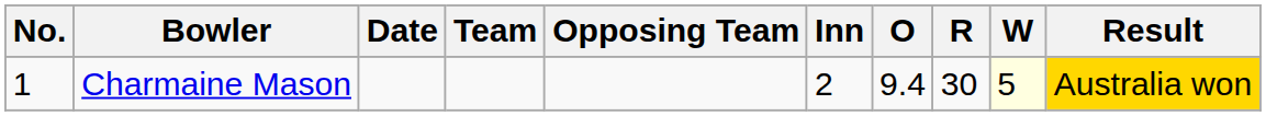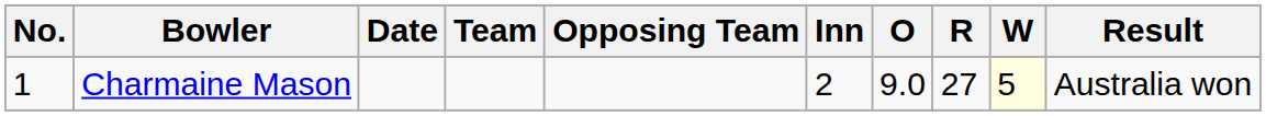 <table class="wikitable">
 <tr>
 <th>No.</th>
 <th>Bowler</th>
 <th>Date</th>
 <th>Team</th>
 <th>Opposing Team</th>
 <th scope="col" style="width:20px;">Inn</th>
 <th scope="col" style="width:20px;">O</th>
 <th scope="col" style="width:20px;">R</th>
 <th scope="col" style="width:20px;">W</th>
 <th>Result</th>
 </tr>
 <tr>
 <td>1</td>
 <td><a href='#'>Charmaine Mason</a></td>
 <td></td>
 <td></td>
 <td></td>
 <td>2</td>
-<td>9.4</td>
-<td>30</td>
+<td>9.0</td>
+<td>27</td>
 <td style="background: lightyellow;">5</td>
-<td style="background: gold;">Australia won</td>
+<td>Australia won</td>
 </tr>
 </table>
